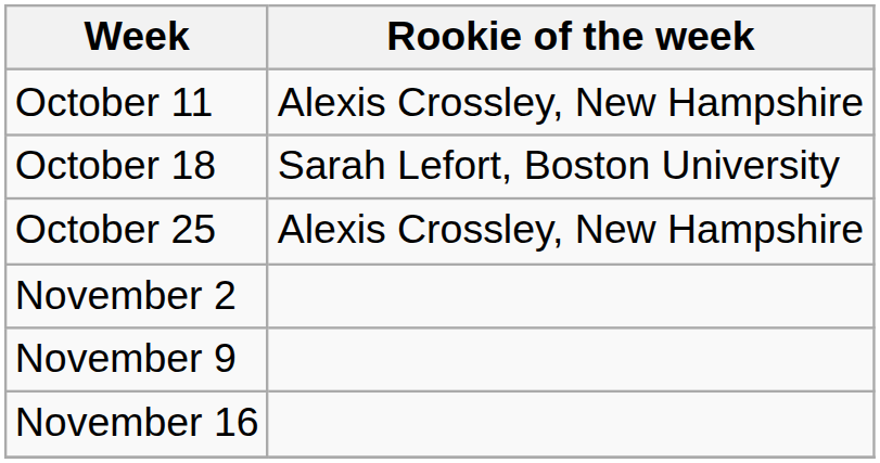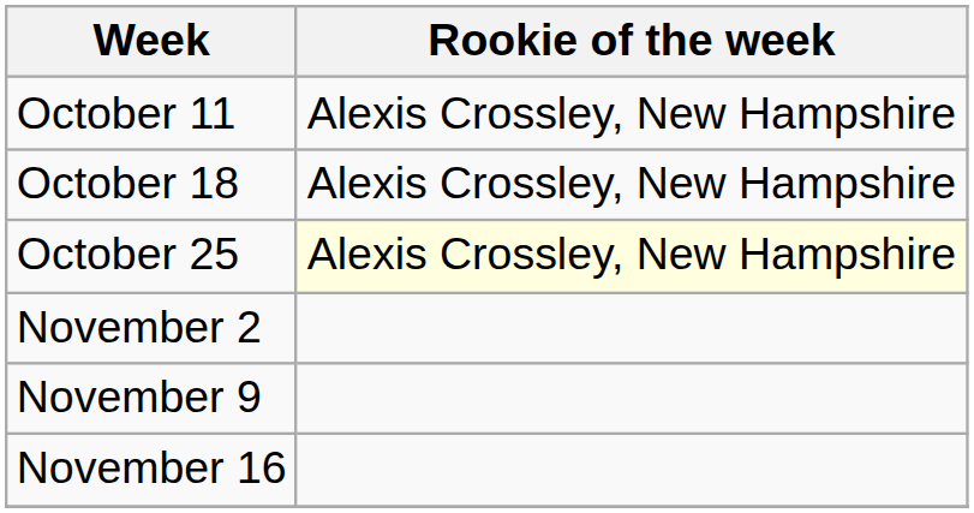 <table class="wikitable">
 <tr>
 <th>Week</th>
 <th>Rookie of the week</th>
 </tr>
 <tr>
 <td>October 11</td>
 <td>Alexis Crossley, New Hampshire</td>
 </tr>
 <tr>
 <td>October 18</td>
-<td>Sarah Lefort, Boston University</td>
+<td>Alexis Crossley, New Hampshire</td>
 </tr>
 <tr>
 <td>October 25</td>
-<td>Alexis Crossley, New Hampshire</td>
+<td style="background: lightyellow;">Alexis Crossley, New Hampshire</td>
 </tr>
 <tr>
 <td>November 2</td>
 <td></td>
 </tr>
 <tr>
 <td>November 9</td>
 <td></td>
 </tr>
 <tr>
 <td>November 16</td>
 <td></td>
 </tr>
 <tr>
 </tr>
 </table>
